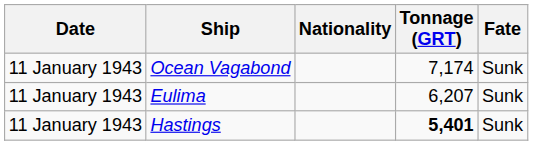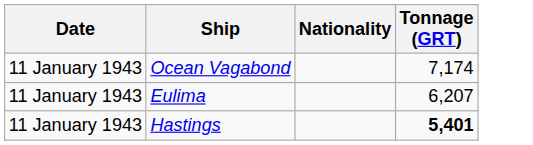 <table class="wikitable sortable">
 <tr>
 <th>Date</th>
 <th>Ship</th>
 <th>Nationality</th>
 <th>Tonnage<br>(<a href='#'>GRT</a>)</th>
-<th>Fate</th>
 </tr>
 <tr>
 <td align="right">11 January 1943</td>
 <td align="left"><a href='#'><em>Ocean Vagabond</em></a></td>
 <td align="left"></td>
 <td align="right">7,174</td>
-<td align="left">Sunk</td>
 </tr>
 <tr>
 <td align="right">11 January 1943</td>
 <td align="left"><a href='#'><em>Eulima</em></a></td>
 <td align="left"></td>
 <td align="right">6,207</td>
-<td align="left">Sunk</td>
 </tr>
 <tr>
 <td align="right">11 January 1943</td>
 <td align="left"><a href='#'><em>Hastings</em></a></td>
 <td align="left"></td>
 <td align="right"><strong>5,401</strong></td>
-<td align="left">Sunk</td>
 </tr>
 </table>
